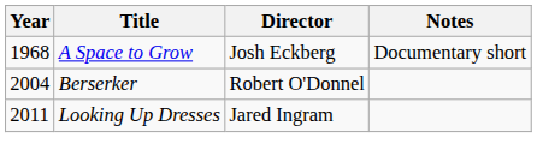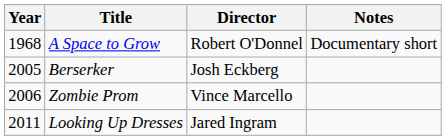 <table class="wikitable">
 <tr>
 <th>Year</th>
 <th>Title</th>
 <th>Director</th>
 <th>Notes</th>
 </tr>
 <tr>
 <td>1968</td>
 <td><em><a href='#'>A Space to Grow</a></em></td>
-<td>Josh Eckberg</td>
+<td>Robert O'Donnel</td>
 <td>Documentary short</td>
 </tr>
 <tr>
-<td>2004</td>
+<td>2005</td>
 <td><em>Berserker</em></td>
-<td>Robert O'Donnel</td>
+<td>Josh Eckberg</td>
+<td></td>
+</tr>
+<tr>
+<td>2006</td>
+<td><em>Zombie Prom</em></td>
+<td>Vince Marcello</td>
 <td></td>
 </tr>
 <tr>
 <td>2011</td>
 <td><em>Looking Up Dresses</em></td>
 <td>Jared Ingram</td>
 <td></td>
 </tr>
 </table>
